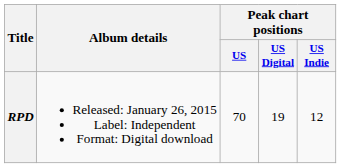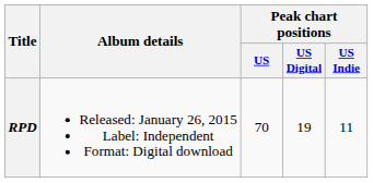 <table class="wikitable plainrowheaders" style="text-align:center;">
 <tr>
 <th scope="col" rowspan="2">Title</th>
 <th scope="col" rowspan="2">Album details</th>
 <th scope="col" colspan="3">Peak chart positions</th>
 </tr>
 <tr>
 <th scope="col" style="width:3em;font-size:85%;"><a href='#'>US</a><br></th>
 <th scope="col" style="width:3em;font-size:85%;"><a href='#'>US<br>Digital</a><br></th>
 <th scope="col" style="width:3em;font-size:85%;"><a href='#'>US<br>Indie</a><br></th>
 </tr>
 <tr>
 <th scope="row"><em>RPD</em></th>
 <td><br><ul><li>Released: January 26, 2015</li><li>Label: Independent</li><li>Format: Digital download</li></ul></td>
 <td>70</td>
 <td>19</td>
-<td>12</td>
+<td>11</td>
 </tr>
 </table>
